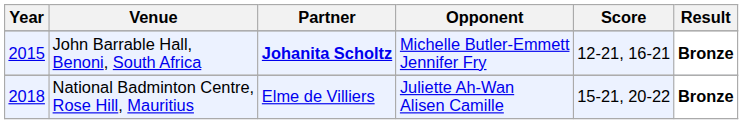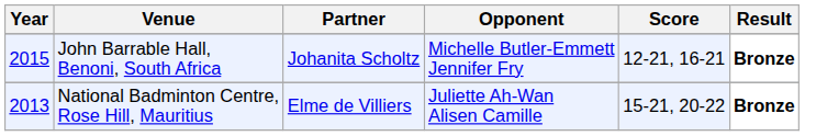 <table class="sortable wikitable" style="font-size: 90%;">
 <tr>
 <th>Year</th>
 <th>Venue</th>
 <th>Partner</th>
 <th>Opponent</th>
 <th>Score</th>
 <th>Result</th>
 </tr>
 <tr>
 </tr>
 <tr style="background:#ECF2FF">
 <td align="center"><a href='#'>2015</a></td>
 <td align="left">John Barrable Hall,<br><a href='#'>Benoni</a>, <a href='#'>South Africa</a></td>
-<td align="left"><strong> <a href='#'>Johanita Scholtz</a></strong></td>
+<td align="left"> <a href='#'>Johanita Scholtz</a></td>
 <td align="left"> <a href='#'>Michelle Butler-Emmett</a> <br>  <a href='#'>Jennifer Fry</a></td>
 <td align="left">12-21, 16-21</td>
 <td style="text-align:left; background:white"> <strong>Bronze</strong></td>
 </tr>
 <tr>
 </tr>
 <tr style="background:#ECF2FF">
-<td style="text-align:center;"><a href='#'>2018</a></td>
+<td style="text-align:center;"><a href='#'>2013</a></td>
 <td style="text-align:left;">National Badminton Centre,<br><a href='#'>Rose Hill</a>, <a href='#'>Mauritius</a></td>
 <td align="left"> <a href='#'>Elme de Villiers</a></td>
 <td align="left"> <a href='#'>Juliette Ah-Wan</a> <br>  <a href='#'>Alisen Camille</a></td>
 <td align="left">15-21, 20-22</td>
 <td style="text-align:left; background:white"> <strong>Bronze</strong></td>
 </tr>
 <tr>
 </tr>
 </table>
